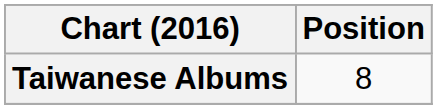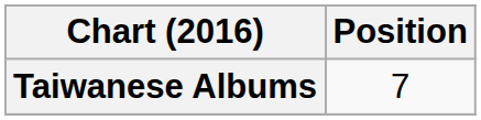 <table class="wikitable plainrowheaders">
 <tr>
 <th>Chart (2016)</th>
 <th>Position</th>
 </tr>
 <tr>
 <th scope="row">Taiwanese Albums</th>
-<td style="text-align:center;">8</td>
+<td style="text-align:center;">7</td>
 </tr>
 <tr>
 </tr>
 </table>
